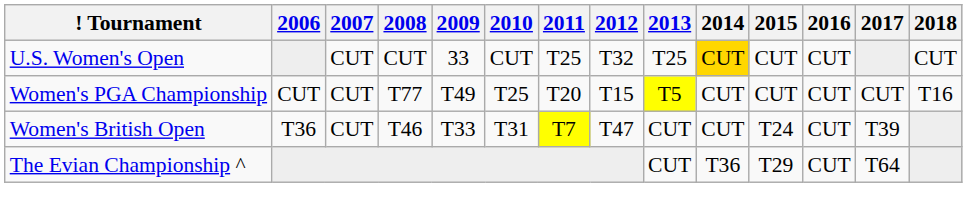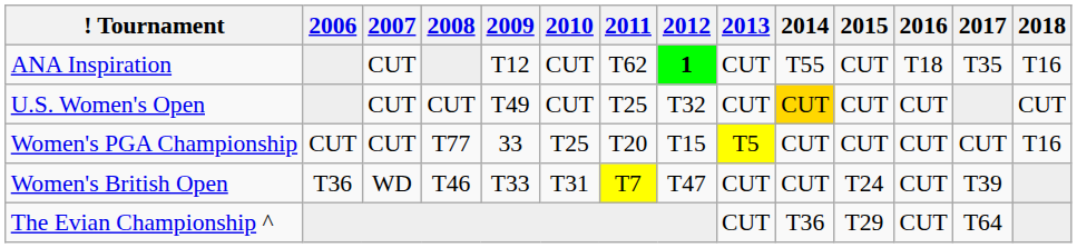 <table class="wikitable" style="font-size:95%;text-align:center;">
 <tr>
 <th>! Tournament</th>
 <th><a href='#'>2006</a></th>
 <th><a href='#'>2007</a></th>
 <th><a href='#'>2008</a></th>
 <th><a href='#'>2009</a></th>
 <th><a href='#'>2010</a></th>
 <th><a href='#'>2011</a></th>
 <th><a href='#'>2012</a></th>
 <th><a href='#'>2013</a></th>
 <th>2014</th>
 <th>2015</th>
 <th>2016</th>
 <th>2017</th>
 <th>2018</th>
 </tr>
 <tr>
+<td align=left><a href='#'>ANA Inspiration</a></td>
+<td style="background:#eeeeee;"></td>
+<td>CUT</td>
+<td style="background:#eeeeee;"></td>
+<td>T12</td>
+<td>CUT</td>
+<td>T62</td>
+<td style="background:lime"><strong>1</strong></td>
+<td>CUT</td>
+<td>T55</td>
+<td>CUT</td>
+<td>T18</td>
+<td>T35</td>
+<td>T16</td>
+</tr>
+<tr>
 <td align=left><a href='#'>U.S. Women's Open</a></td>
 <td style="background:#eeeeee;"></td>
 <td>CUT</td>
 <td>CUT</td>
-<td>33</td>
+<td>T49</td>
 <td>CUT</td>
 <td>T25</td>
 <td>T32</td>
-<td>T25</td>
+<td>CUT</td>
 <td style="background: gold;">CUT</td>
 <td>CUT</td>
 <td>CUT</td>
 <td style="background:#eeeeee;"></td>
 <td>CUT</td>
 </tr>
 <tr>
 <td align=left><a href='#'>Women's PGA Championship</a></td>
 <td>CUT</td>
 <td>CUT</td>
 <td>T77</td>
-<td>T49</td>
+<td>33</td>
 <td>T25</td>
 <td>T20</td>
 <td>T15</td>
 <td style="background:yellow;">T5</td>
 <td>CUT</td>
 <td>CUT</td>
 <td>CUT</td>
 <td>CUT</td>
 <td>T16</td>
 </tr>
 <tr>
 <td align=left><a href='#'>Women's British Open</a></td>
 <td>T36</td>
-<td>CUT</td>
+<td>WD</td>
 <td>T46</td>
 <td>T33</td>
 <td>T31</td>
 <td style="background:yellow;">T7</td>
 <td>T47</td>
 <td>CUT</td>
 <td>CUT</td>
 <td>T24</td>
 <td>CUT</td>
 <td>T39</td>
 <td style="background:#eeeeee;"></td>
 </tr>
 <tr>
 <td align=left><a href='#'>The Evian Championship</a> ^</td>
 <td style="background:#eeeeee;" colspan=7></td>
 <td>CUT</td>
 <td>T36</td>
 <td>T29</td>
 <td>CUT</td>
 <td>T64</td>
 <td style="background:#eeeeee;"></td>
 </tr>
 </table>
